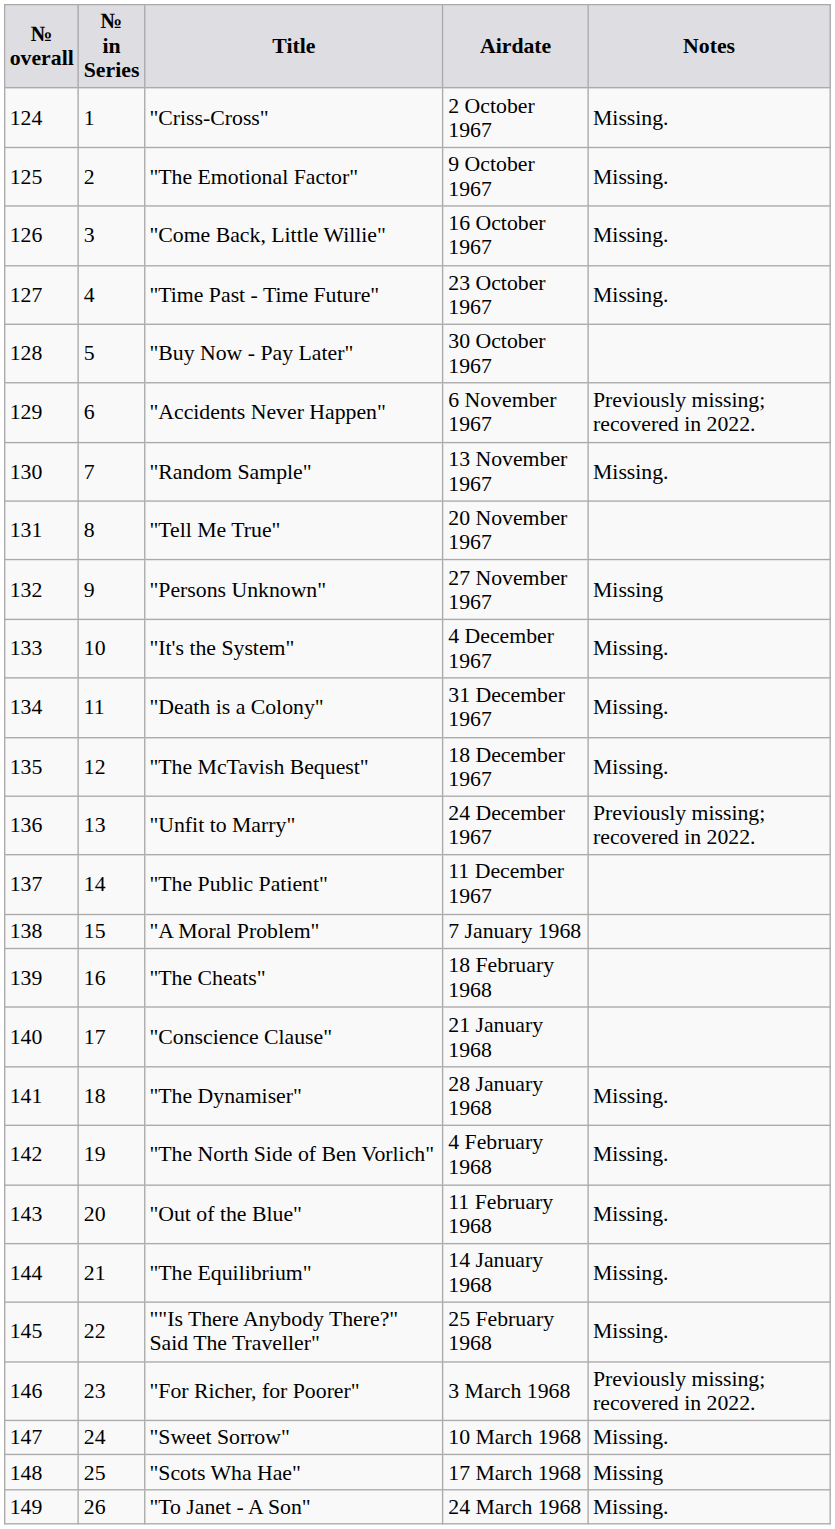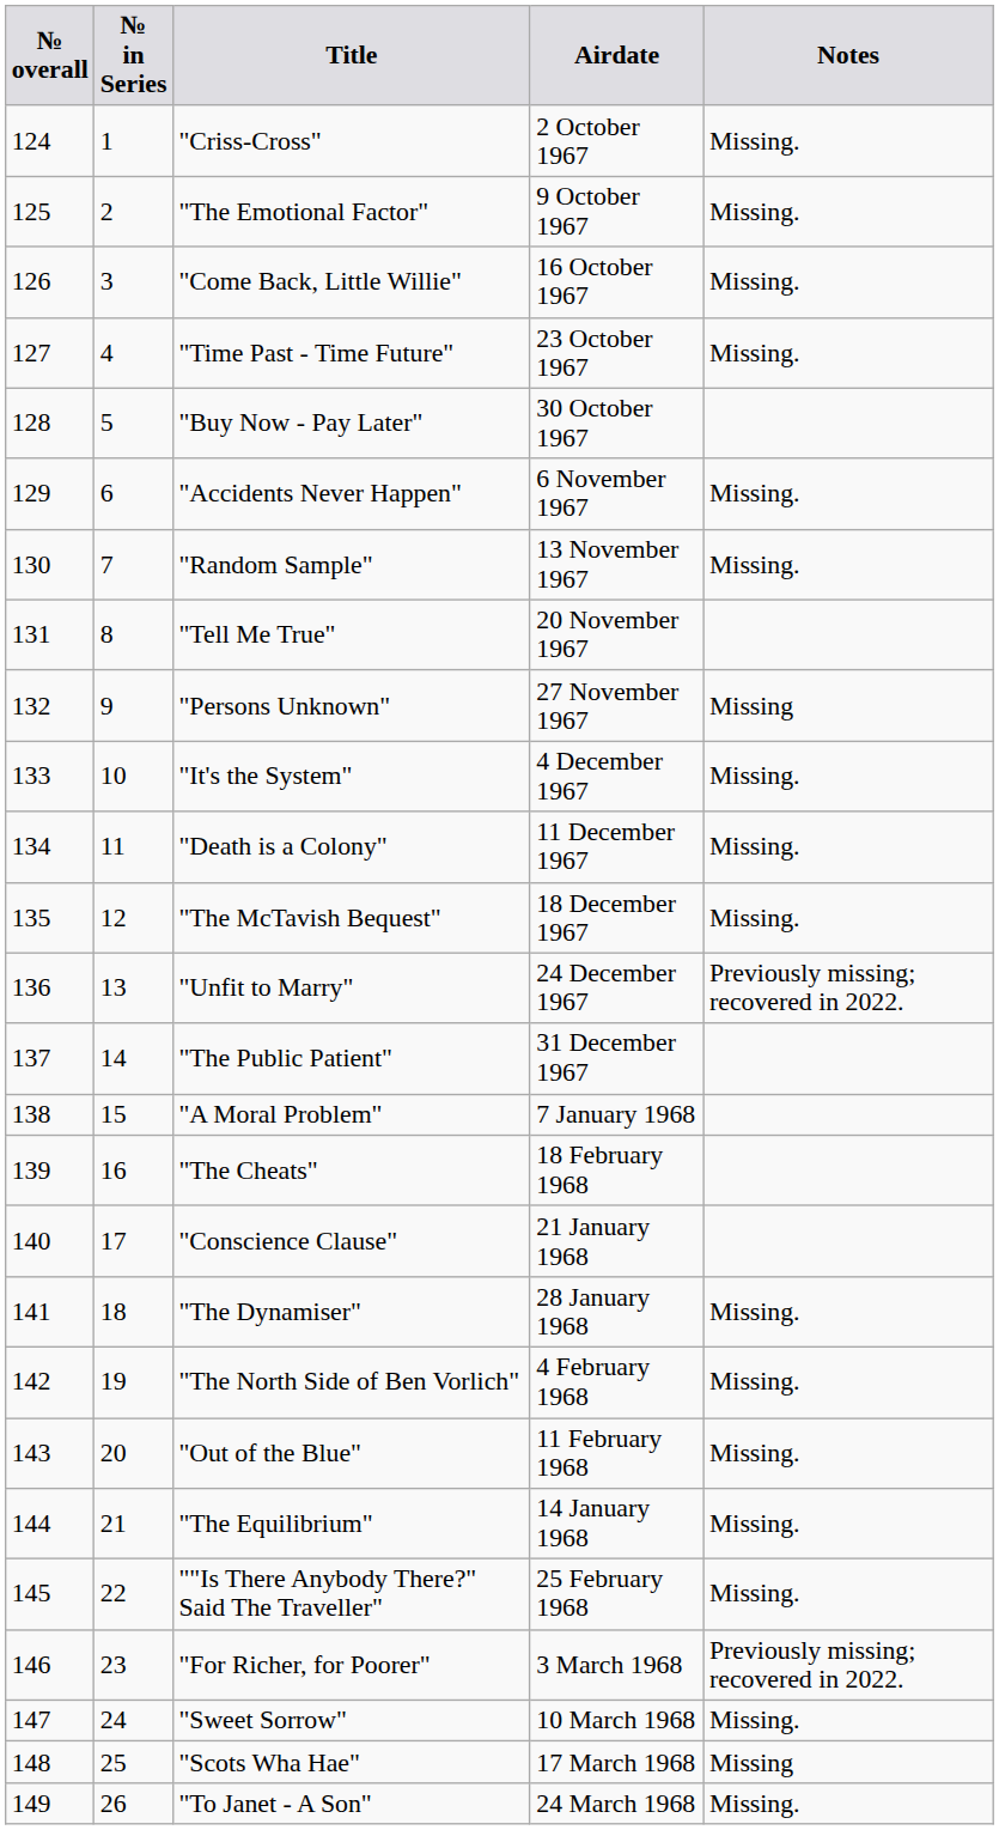 <table class="wikitable">
 <tr>
 <th style="background:#dedde2;">№<br>overall</th>
 <th style="background:#dedde2;">№<br>in<br>Series</th>
 <th style="background:#dedde2;">Title</th>
 <th style="background:#dedde2;">Airdate</th>
 <th style="background:#dedde2;">Notes</th>
 </tr>
 <tr>
 <td>124</td>
 <td>1</td>
 <td>"Criss-Cross"</td>
 <td>2 October 1967</td>
 <td>Missing.</td>
 </tr>
 <tr>
 <td>125</td>
 <td>2</td>
 <td>"The Emotional Factor"</td>
 <td>9 October 1967</td>
 <td>Missing.</td>
 </tr>
 <tr>
 <td>126</td>
 <td>3</td>
 <td>"Come Back, Little Willie"</td>
 <td>16 October 1967</td>
 <td>Missing.</td>
 </tr>
 <tr>
 <td>127</td>
 <td>4</td>
 <td>"Time Past - Time Future"</td>
 <td>23 October 1967</td>
 <td>Missing.</td>
 </tr>
 <tr>
 <td>128</td>
 <td>5</td>
 <td>"Buy Now - Pay Later"</td>
 <td>30 October 1967</td>
 <td></td>
 </tr>
 <tr>
 <td>129</td>
 <td>6</td>
 <td>"Accidents Never Happen"</td>
 <td>6 November 1967</td>
-<td>Previously missing; recovered in 2022.</td>
+<td>Missing.</td>
 </tr>
 <tr>
 <td>130</td>
 <td>7</td>
 <td>"Random Sample"</td>
 <td>13 November 1967</td>
 <td>Missing.</td>
 </tr>
 <tr>
 <td>131</td>
 <td>8</td>
 <td>"Tell Me True"</td>
 <td>20 November 1967</td>
 <td></td>
 </tr>
 <tr>
 <td>132</td>
 <td>9</td>
 <td>"Persons Unknown"</td>
 <td>27 November 1967</td>
 <td>Missing</td>
 </tr>
 <tr>
 <td>133</td>
 <td>10</td>
 <td>"It's the System"</td>
 <td>4 December 1967</td>
 <td>Missing.</td>
 </tr>
 <tr>
 <td>134</td>
 <td>11</td>
 <td>"Death is a Colony"</td>
-<td>31 December 1967</td>
+<td>11 December 1967</td>
 <td>Missing.</td>
 </tr>
 <tr>
 <td>135</td>
 <td>12</td>
 <td>"The McTavish Bequest"</td>
 <td>18 December 1967</td>
 <td>Missing.</td>
 </tr>
 <tr>
 <td>136</td>
 <td>13</td>
 <td>"Unfit to Marry"</td>
 <td>24 December 1967</td>
 <td>Previously missing; recovered in 2022.</td>
 </tr>
 <tr>
 <td>137</td>
 <td>14</td>
 <td>"The Public Patient"</td>
-<td>11 December 1967</td>
+<td>31 December 1967</td>
 <td></td>
 </tr>
 <tr>
 <td>138</td>
 <td>15</td>
 <td>"A Moral Problem"</td>
 <td>7 January 1968</td>
 <td></td>
 </tr>
 <tr>
 <td>139</td>
 <td>16</td>
 <td>"The Cheats"</td>
 <td>18 February 1968</td>
 <td></td>
 </tr>
 <tr>
 <td>140</td>
 <td>17</td>
 <td>"Conscience Clause"</td>
 <td>21 January 1968</td>
 <td></td>
 </tr>
 <tr>
 <td>141</td>
 <td>18</td>
 <td>"The Dynamiser"</td>
 <td>28 January 1968</td>
 <td>Missing.</td>
 </tr>
 <tr>
 <td>142</td>
 <td>19</td>
 <td>"The North Side of Ben Vorlich"</td>
 <td>4 February 1968</td>
 <td>Missing.</td>
 </tr>
 <tr>
 <td>143</td>
 <td>20</td>
 <td>"Out of the Blue"</td>
 <td>11 February 1968</td>
 <td>Missing.</td>
 </tr>
 <tr>
 <td>144</td>
 <td>21</td>
 <td>"The Equilibrium"</td>
 <td>14 January 1968</td>
 <td>Missing.</td>
 </tr>
 <tr>
 <td>145</td>
 <td>22</td>
 <td>""Is There Anybody There?" Said The Traveller"</td>
 <td>25 February 1968</td>
 <td>Missing.</td>
 </tr>
 <tr>
 <td>146</td>
 <td>23</td>
 <td>"For Richer, for Poorer"</td>
 <td>3 March 1968</td>
 <td>Previously missing; recovered in 2022.</td>
 </tr>
 <tr>
 <td>147</td>
 <td>24</td>
 <td>"Sweet Sorrow"</td>
 <td>10 March 1968</td>
 <td>Missing.</td>
 </tr>
 <tr>
 <td>148</td>
 <td>25</td>
 <td>"Scots Wha Hae"</td>
 <td>17 March 1968</td>
 <td>Missing</td>
 </tr>
 <tr>
 <td>149</td>
 <td>26</td>
 <td>"To Janet - A Son"</td>
 <td>24 March 1968</td>
 <td>Missing.</td>
 </tr>
 </table>
